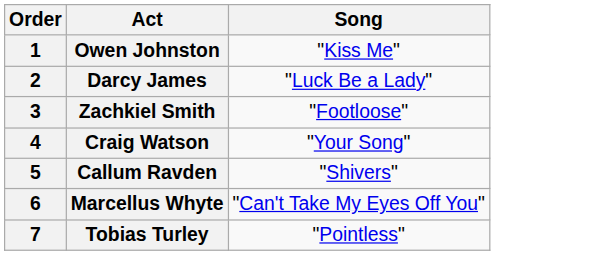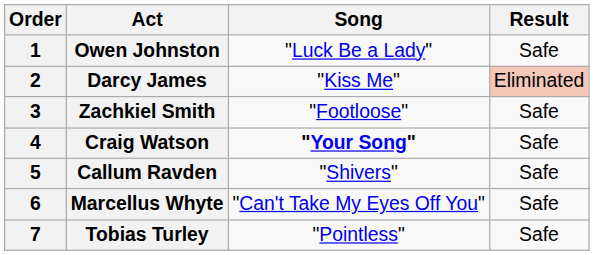 <table class="wikitable plainrowheaders" style="text-align:center;">
 <tr>
 <th scope="col">Order</th>
 <th scope="col">Act</th>
 <th scope="col">Song</th>
+<th scope="col">Result</th>
 </tr>
 <tr>
 <th><strong>1</strong></th>
 <th scope="row">Owen Johnston</th>
-<td>"<a href='#'>Kiss Me</a>"</td>
+<td>"<a href='#'>Luck Be a Lady</a>"</td>
+<td>Safe</td>
 </tr>
 <tr>
 <th><strong>2</strong></th>
 <th scope="row">Darcy James</th>
-<td>"<a href='#'>Luck Be a Lady</a>"</td>
+<td>"<a href='#'>Kiss Me</a>"</td>
+<td bgcolor="f4c7b8">Eliminated</td>
 </tr>
 <tr>
 <th><strong>3</strong></th>
 <th scope="row">Zachkiel Smith</th>
 <td>"<a href='#'>Footloose</a>"</td>
+<td>Safe</td>
 </tr>
 <tr>
 <th><strong>4</strong></th>
 <th scope="row">Craig Watson</th>
-<td>"<a href='#'>Your Song</a>"</td>
+<td><strong>"<a href='#'>Your Song</a>"</strong></td>
+<td>Safe</td>
 </tr>
 <tr>
 <th><strong>5</strong></th>
 <th scope="row">Callum Ravden</th>
 <td>"<a href='#'>Shivers</a>"</td>
+<td>Safe</td>
 </tr>
 <tr>
 <th><strong>6</strong></th>
 <th scope="row">Marcellus Whyte</th>
 <td>"<a href='#'>Can't Take My Eyes Off You</a>"</td>
+<td>Safe</td>
 </tr>
 <tr>
 <th><strong>7</strong></th>
 <th scope="row">Tobias Turley</th>
 <td>"<a href='#'>Pointless</a>"</td>
+<td>Safe</td>
 </tr>
 </table>
